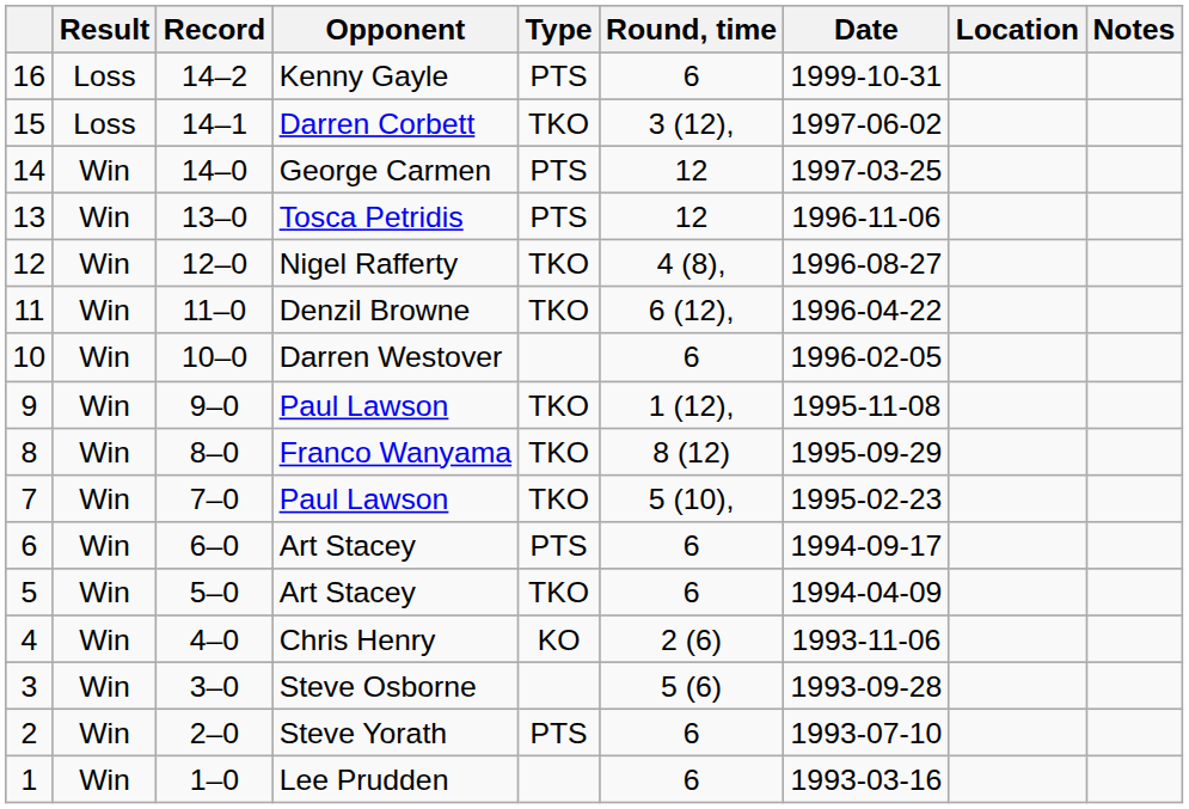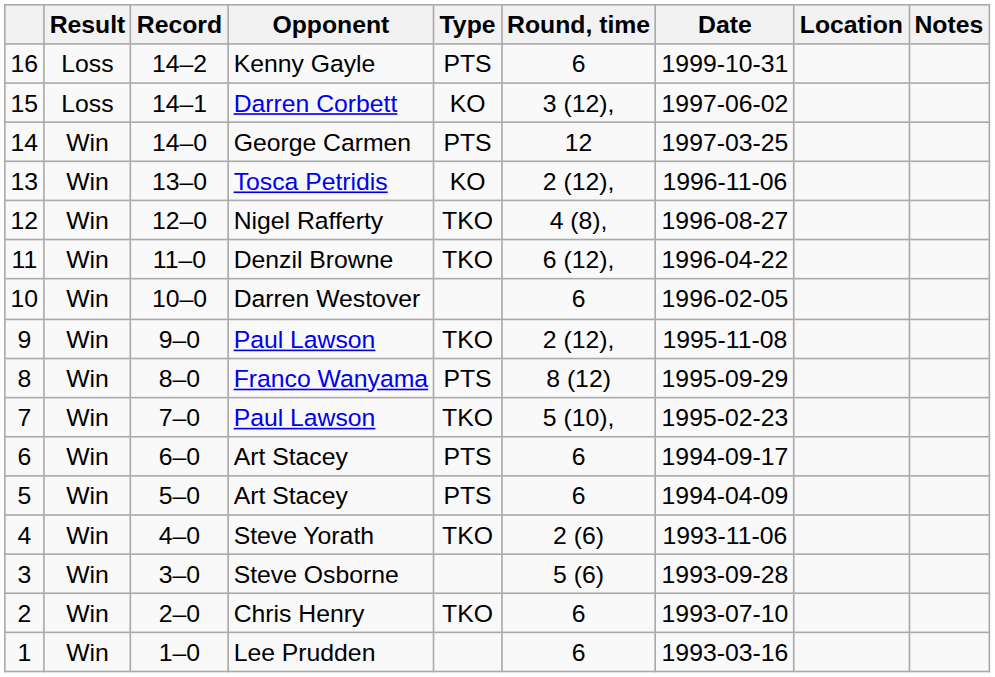 <table class="wikitable" style="text-align:center; font-size:95%">
 <tr>
 <th></th>
 <th>Result</th>
 <th>Record</th>
 <th>Opponent</th>
 <th>Type</th>
 <th>Round, time</th>
 <th>Date</th>
 <th>Location</th>
 <th>Notes</th>
 </tr>
 <tr>
 <td>16</td>
 <td>Loss</td>
 <td>14–2</td>
 <td style="text-align:left;"> Kenny Gayle</td>
 <td>PTS</td>
 <td>6</td>
 <td>1999-10-31</td>
 <td style="text-align:left;"> </td>
 <td style="text-align:left;"></td>
 </tr>
 <tr>
 <td>15</td>
 <td>Loss</td>
 <td>14–1</td>
 <td style="text-align:left;"> <a href='#'>Darren Corbett</a></td>
-<td>TKO</td>
+<td>KO</td>
 <td>3 (12), </td>
 <td>1997-06-02</td>
 <td style="text-align:left;"> </td>
 <td style="text-align:left;"></td>
 </tr>
 <tr>
 <td>14</td>
 <td>Win</td>
 <td>14–0</td>
 <td style="text-align:left;"> George Carmen</td>
 <td>PTS</td>
 <td>12</td>
 <td>1997-03-25</td>
 <td style="text-align:left;"> </td>
 <td style="text-align:left;"></td>
 </tr>
 <tr>
 <td>13</td>
 <td>Win</td>
 <td>13–0</td>
 <td style="text-align:left;"> <a href='#'>Tosca Petridis</a></td>
-<td>PTS</td>
-<td>12</td>
+<td>KO</td>
+<td>2 (12), </td>
 <td>1996-11-06</td>
 <td style="text-align:left;"> </td>
 <td style="text-align:left;"></td>
 </tr>
 <tr>
 <td>12</td>
 <td>Win</td>
 <td>12–0</td>
 <td style="text-align:left;"> Nigel Rafferty</td>
 <td>TKO</td>
 <td>4 (8), </td>
 <td>1996-08-27</td>
 <td style="text-align:left;"> </td>
 <td style="text-align:left;"></td>
 </tr>
 <tr>
 <td>11</td>
 <td>Win</td>
 <td>11–0</td>
 <td style="text-align:left;"> Denzil Browne</td>
 <td>TKO</td>
 <td>6 (12), </td>
 <td>1996-04-22</td>
 <td style="text-align:left;"> </td>
 <td style="text-align:left;"></td>
 </tr>
 <tr>
 <td>10</td>
 <td>Win</td>
 <td>10–0</td>
 <td style="text-align:left;"> Darren Westover</td>
 <td></td>
 <td>6</td>
 <td>1996-02-05</td>
 <td style="text-align:left;"> </td>
 <td style="text-align:left;"></td>
 </tr>
 <tr>
 <td>9</td>
 <td>Win</td>
 <td>9–0</td>
 <td style="text-align:left;"> <a href='#'>Paul Lawson</a></td>
 <td>TKO</td>
-<td>1 (12), </td>
+<td>2 (12), </td>
 <td>1995-11-08</td>
 <td style="text-align:left;"> </td>
 <td style="text-align:left;"></td>
 </tr>
 <tr>
 <td>8</td>
 <td>Win</td>
 <td>8–0</td>
 <td style="text-align:left;"> <a href='#'>Franco Wanyama</a></td>
-<td>TKO</td>
+<td>PTS</td>
 <td>8 (12)</td>
 <td>1995-09-29</td>
 <td style="text-align:left;"> </td>
 <td style="text-align:left;"></td>
 </tr>
 <tr>
 <td>7</td>
 <td>Win</td>
 <td>7–0</td>
 <td style="text-align:left;"> <a href='#'>Paul Lawson</a></td>
 <td>TKO</td>
 <td>5 (10), </td>
 <td>1995-02-23</td>
 <td style="text-align:left;"> </td>
 <td style="text-align:left;"></td>
 </tr>
 <tr>
 <td>6</td>
 <td>Win</td>
 <td>6–0</td>
 <td style="text-align:left;"> Art Stacey</td>
 <td>PTS</td>
 <td>6</td>
 <td>1994-09-17</td>
 <td style="text-align:left;"> </td>
 <td style="text-align:left;"></td>
 </tr>
 <tr>
 <td>5</td>
 <td>Win</td>
 <td>5–0</td>
 <td style="text-align:left;"> Art Stacey</td>
-<td>TKO</td>
+<td>PTS</td>
 <td>6</td>
 <td>1994-04-09</td>
 <td style="text-align:left;"> </td>
 <td style="text-align:left;"></td>
 </tr>
 <tr>
 <td>4</td>
 <td>Win</td>
 <td>4–0</td>
-<td style="text-align:left;"> Chris Henry</td>
-<td>KO</td>
+<td style="text-align:left;"> Steve Yorath</td>
+<td>TKO</td>
 <td>2 (6)</td>
 <td>1993-11-06</td>
 <td style="text-align:left;"> </td>
 <td style="text-align:left;"></td>
 </tr>
 <tr>
 <td>3</td>
 <td>Win</td>
 <td>3–0</td>
 <td style="text-align:left;"> Steve Osborne</td>
 <td></td>
 <td>5 (6)</td>
 <td>1993-09-28</td>
 <td style="text-align:left;"> </td>
 <td style="text-align:left;"></td>
 </tr>
 <tr>
 <td>2</td>
 <td>Win</td>
 <td>2–0</td>
-<td style="text-align:left;"> Steve Yorath</td>
-<td>PTS</td>
+<td style="text-align:left;"> Chris Henry</td>
+<td>TKO</td>
 <td>6</td>
 <td>1993-07-10</td>
 <td style="text-align:left;"> </td>
 <td style="text-align:left;"></td>
 </tr>
 <tr>
 <td>1</td>
 <td>Win</td>
 <td>1–0</td>
 <td style="text-align:left;"> Lee Prudden</td>
 <td></td>
 <td>6</td>
 <td>1993-03-16</td>
 <td style="text-align:left;"> </td>
 <td style="text-align:left;"></td>
 </tr>
 </table>
